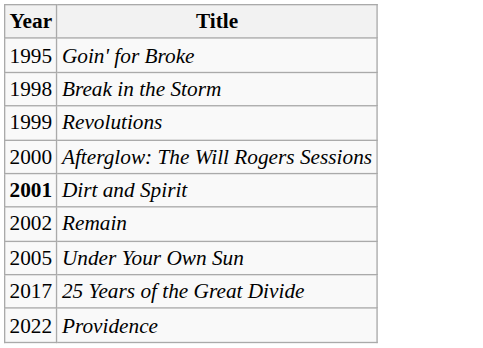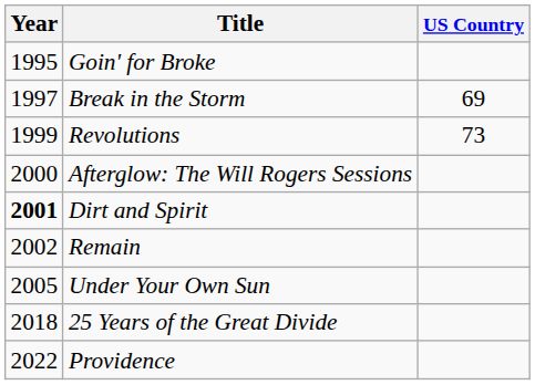 <table class="wikitable">
 <tr>
 <th>Year</th>
 <th>Title</th>
+<th><small><a href='#'>US Country</a></small></th>
 </tr>
 <tr>
 <td>1995</td>
 <td><em>Goin' for Broke</em></td>
+<td align="center"></td>
 </tr>
 <tr>
-<td>1998</td>
+<td>1997</td>
 <td><em>Break in the Storm</em></td>
+<td align="center">69</td>
 </tr>
 <tr>
 <td>1999</td>
 <td><em>Revolutions</em></td>
+<td align="center">73</td>
 </tr>
 <tr>
 <td>2000</td>
 <td><em>Afterglow: The Will Rogers Sessions</em></td>
+<td align="center"></td>
 </tr>
 <tr>
 <td><strong>2001</strong></td>
 <td><em>Dirt and Spirit</em></td>
+<td align="center"></td>
 </tr>
 <tr>
 <td>2002</td>
 <td><em>Remain</em></td>
+<td align="center"></td>
 </tr>
 <tr>
 <td>2005</td>
 <td><em>Under Your Own Sun</em></td>
+<td align="center"></td>
 </tr>
 <tr>
-<td>2017</td>
+<td>2018</td>
 <td><em>25 Years of the Great Divide</em></td>
+<td align="center"></td>
 </tr>
 <tr>
 <td>2022</td>
 <td><em>Providence</em></td>
+<td align="center"></td>
 </tr>
 </table>
